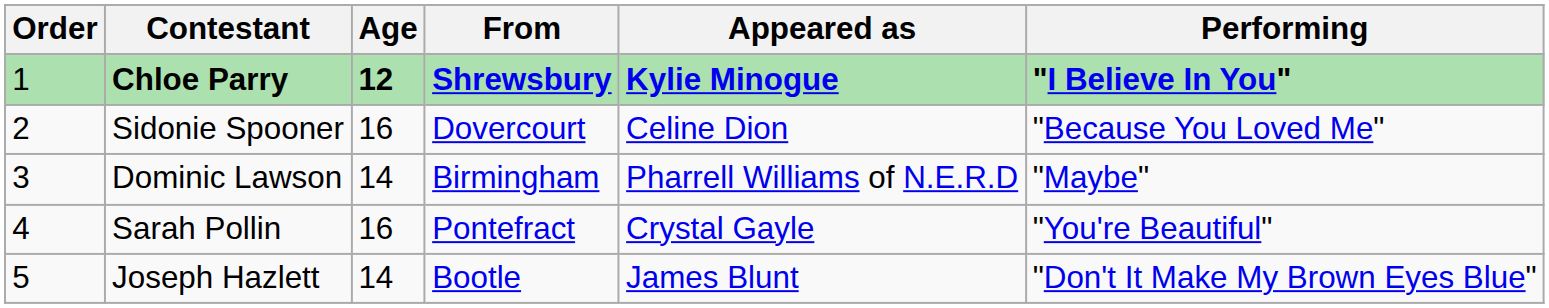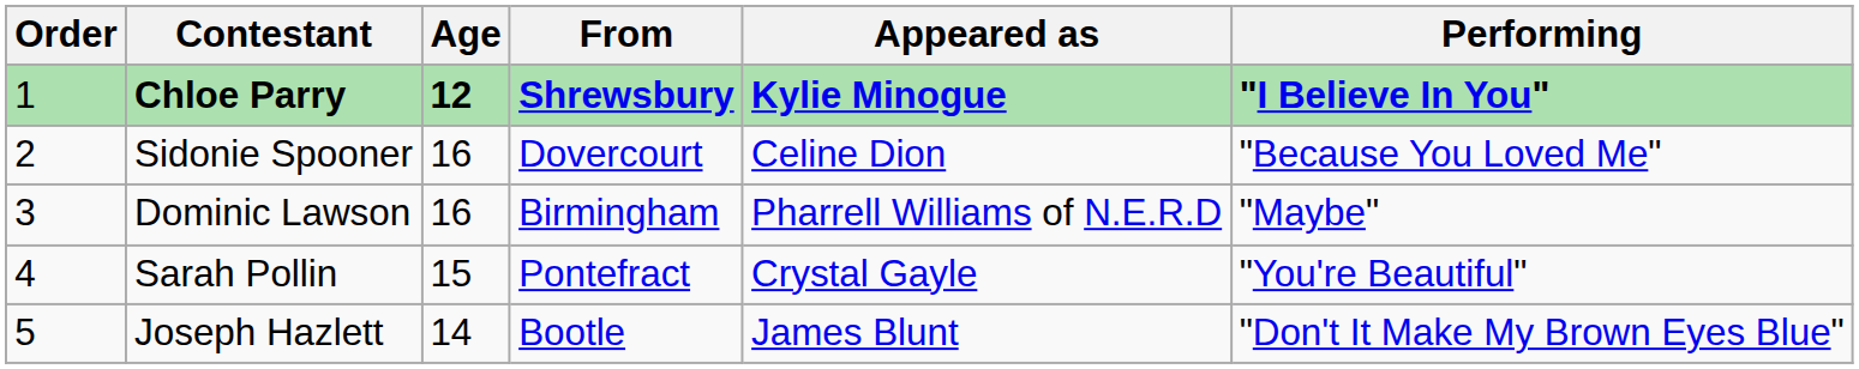 <table class="wikitable">
 <tr>
 <th>Order</th>
 <th>Contestant</th>
 <th>Age</th>
 <th>From</th>
 <th>Appeared as</th>
 <th>Performing</th>
 </tr>
 <tr style="background:#ACE1AF;">
 <td>1</td>
 <td><strong>Chloe Parry</strong></td>
 <td><strong>12</strong></td>
 <td><strong><a href='#'>Shrewsbury</a></strong></td>
 <td><strong><a href='#'>Kylie Minogue</a></strong></td>
 <td><strong>"<a href='#'>I Believe In You</a>"</strong></td>
 </tr>
 <tr>
 <td>2</td>
 <td>Sidonie Spooner</td>
 <td>16</td>
 <td><a href='#'>Dovercourt</a></td>
 <td><a href='#'>Celine Dion</a></td>
 <td>"<a href='#'>Because You Loved Me</a>"</td>
 </tr>
 <tr>
 <td>3</td>
 <td>Dominic Lawson</td>
-<td>14</td>
+<td>16</td>
 <td><a href='#'>Birmingham</a></td>
 <td><a href='#'>Pharrell Williams</a> of <a href='#'>N.E.R.D</a></td>
 <td>"<a href='#'>Maybe</a>"</td>
 </tr>
 <tr>
 <td>4</td>
 <td>Sarah Pollin</td>
-<td>16</td>
+<td>15</td>
 <td><a href='#'>Pontefract</a></td>
 <td><a href='#'>Crystal Gayle</a></td>
 <td>"<a href='#'>You're Beautiful</a>"</td>
 </tr>
 <tr>
 <td>5</td>
 <td>Joseph Hazlett</td>
 <td>14</td>
 <td><a href='#'>Bootle</a></td>
 <td><a href='#'>James Blunt</a></td>
 <td>"<a href='#'>Don't It Make My Brown Eyes Blue</a>"</td>
 </tr>
 </table>
